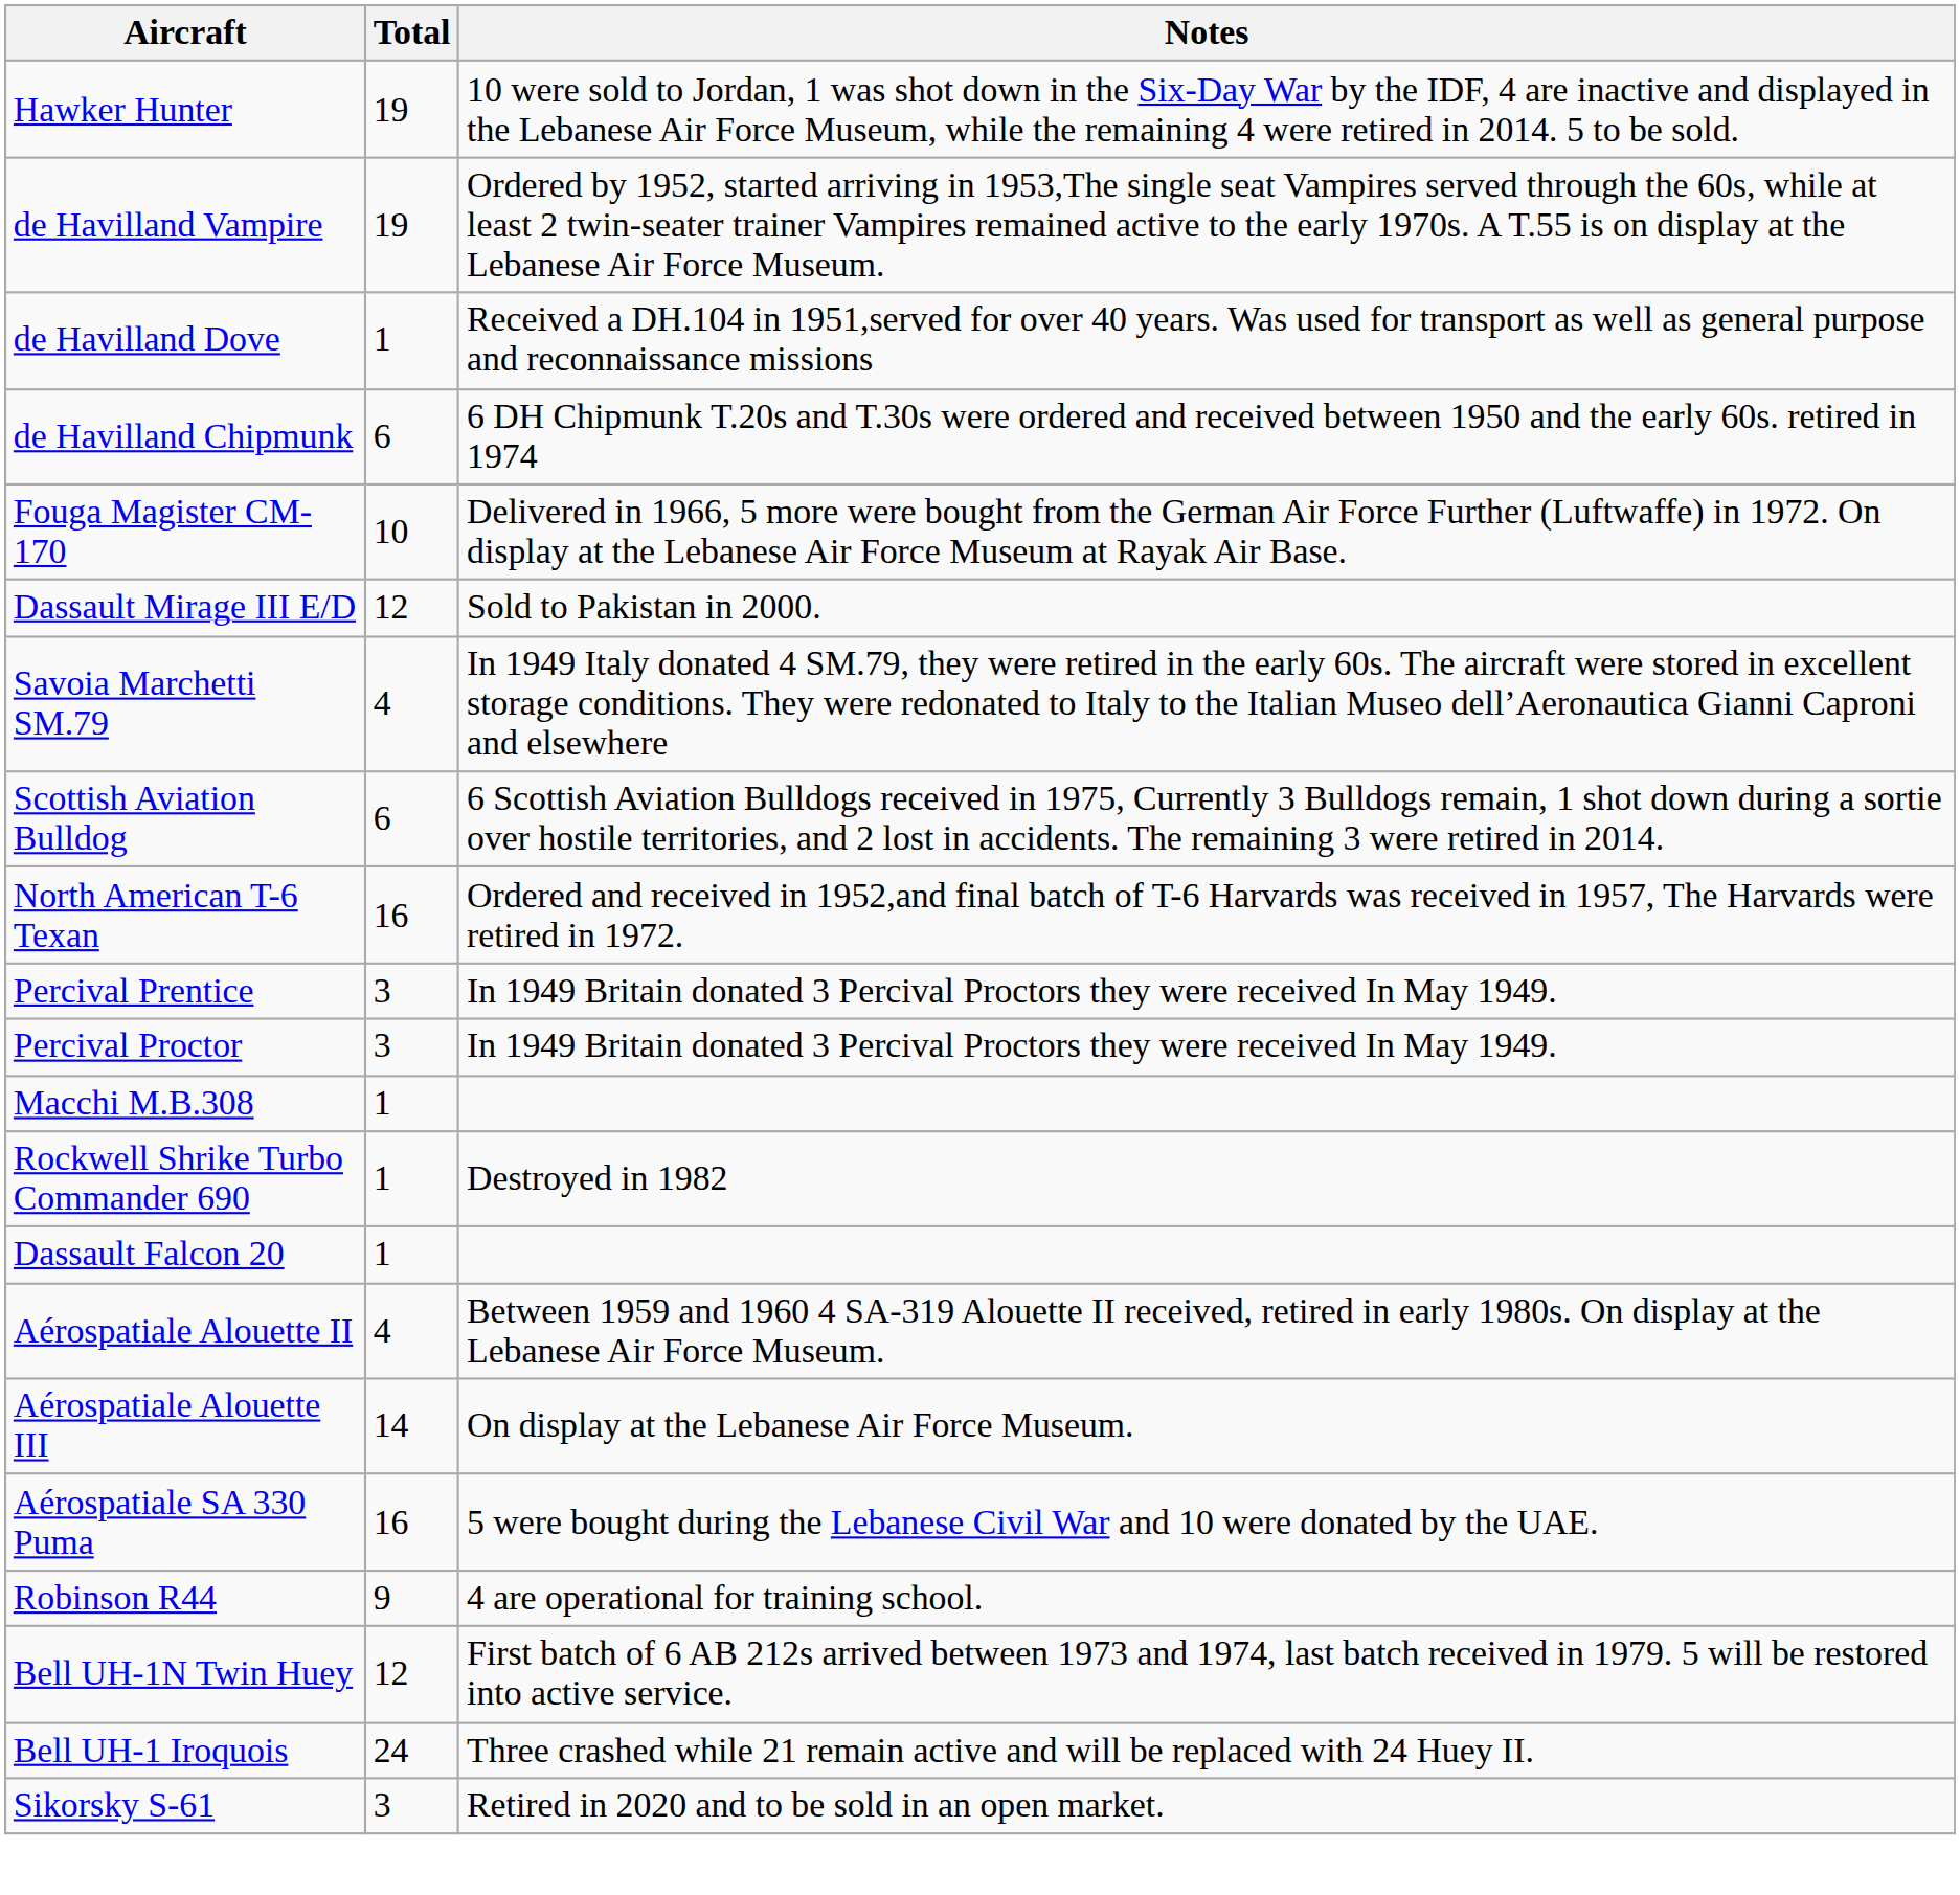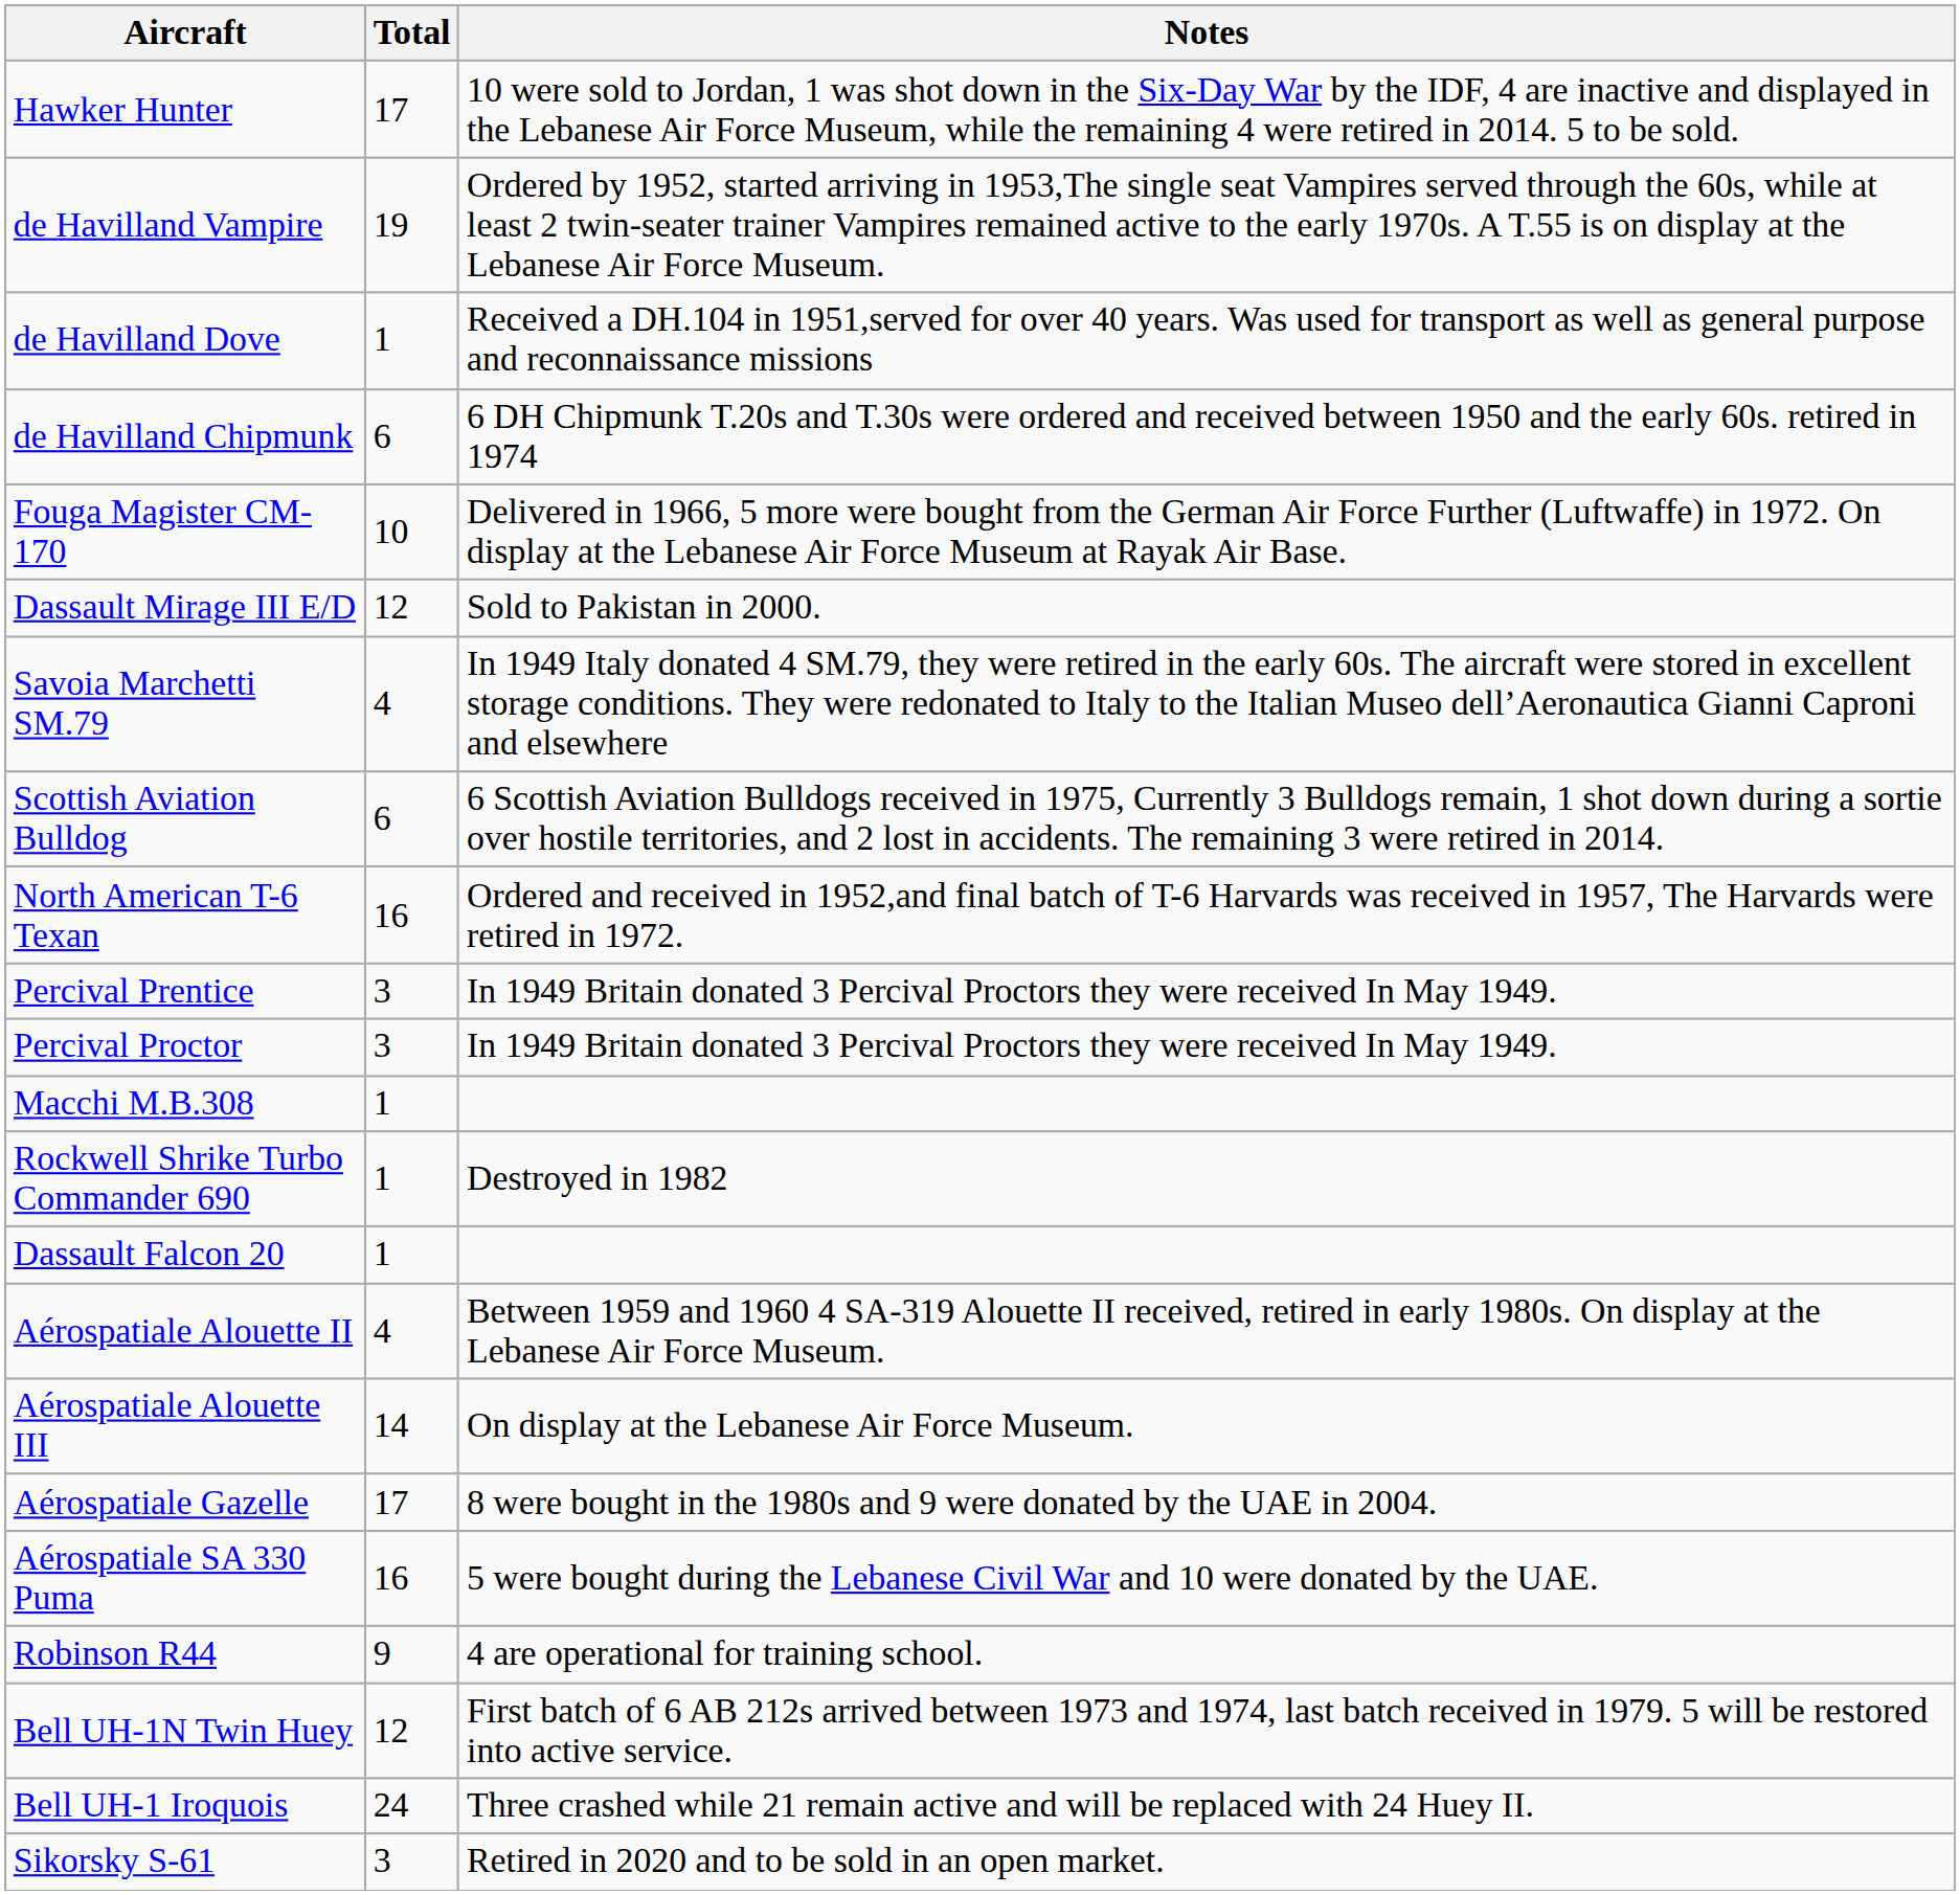 <table class="wikitable" style="width:100%;">
 <tr>
 <th>Aircraft</th>
 <th>Total</th>
 <th>Notes</th>
 </tr>
 <tr>
 <td><a href='#'>Hawker Hunter</a></td>
-<td>19</td>
+<td>17</td>
 <td>10 were sold to Jordan, 1 was shot down in the <a href='#'>Six-Day War</a> by the IDF, 4 are inactive and displayed in the Lebanese Air Force Museum, while the remaining 4 were retired in 2014. 5 to be sold.</td>
 </tr>
 <tr>
 <td><a href='#'>de Havilland Vampire</a></td>
 <td>19</td>
 <td>Ordered by 1952, started arriving in 1953,The single seat Vampires served through the 60s,  while at least 2 twin-seater trainer Vampires remained active to the early 1970s. A T.55 is on display at the Lebanese Air Force Museum.</td>
 </tr>
 <tr>
 <td><a href='#'>de Havilland Dove</a></td>
 <td>1</td>
 <td>Received a DH.104 in 1951,served for over 40 years. Was used for transport as well as general purpose and reconnaissance missions</td>
 </tr>
 <tr>
 <td><a href='#'>de Havilland Chipmunk</a></td>
 <td>6</td>
 <td>6 DH Chipmunk T.20s and T.30s were ordered and received between 1950 and the early 60s. retired in 1974</td>
 </tr>
 <tr>
 <td><a href='#'>Fouga Magister CM-170</a></td>
 <td>10</td>
 <td>Delivered in 1966, 5 more were bought from the German Air Force Further    (Luftwaffe) in 1972. On display at the Lebanese Air Force Museum at Rayak Air Base.</td>
 </tr>
 <tr>
 <td><a href='#'>Dassault Mirage III E/D</a></td>
 <td>12</td>
 <td>Sold to Pakistan in 2000.</td>
 </tr>
 <tr>
 <td><a href='#'>Savoia Marchetti SM.79</a></td>
 <td>4</td>
 <td>In 1949 Italy donated 4 SM.79, they were retired in the early 60s. The aircraft were stored in excellent storage conditions.  They were redonated to Italy to the Italian Museo dell’Aeronautica Gianni Caproni and elsewhere</td>
 </tr>
 <tr>
 <td><a href='#'>Scottish Aviation Bulldog</a></td>
 <td>6</td>
 <td>6 Scottish Aviation Bulldogs received in 1975, Currently 3 Bulldogs remain, 1 shot down during a sortie over hostile territories, and 2 lost in accidents. The remaining 3 were retired in 2014.</td>
 </tr>
 <tr>
 <td><a href='#'>North American T-6 Texan</a></td>
 <td>16</td>
 <td>Ordered and received in 1952,and final batch of T-6 Harvards was received in 1957, The Harvards were retired in 1972.</td>
 </tr>
 <tr>
 <td><a href='#'>Percival Prentice</a></td>
 <td>3</td>
 <td>In 1949 Britain donated 3 Percival Proctors they were received In May 1949.</td>
 </tr>
 <tr>
 <td><a href='#'>Percival Proctor</a></td>
 <td>3</td>
 <td>In 1949 Britain donated 3 Percival Proctors they were received In May 1949.</td>
 </tr>
 <tr>
 <td><a href='#'>Macchi M.B.308</a></td>
 <td>1</td>
 <td></td>
 </tr>
 <tr>
 <td><a href='#'>Rockwell Shrike Turbo Commander 690</a></td>
 <td>1</td>
 <td>Destroyed in 1982</td>
 </tr>
 <tr>
 <td><a href='#'>Dassault Falcon 20</a></td>
 <td>1</td>
 <td></td>
 </tr>
 <tr>
 <td><a href='#'>Aérospatiale Alouette II</a></td>
 <td>4</td>
 <td>Between 1959 and 1960 4 SA-319 Alouette II received, retired in early 1980s. On display at the Lebanese Air Force Museum.</td>
 </tr>
 <tr>
 <td><a href='#'>Aérospatiale Alouette III</a></td>
 <td>14</td>
 <td>On display at the Lebanese Air Force Museum.</td>
 </tr>
 <tr>
+<td><a href='#'>Aérospatiale Gazelle</a></td>
+<td>17</td>
+<td>8 were bought in the 1980s and 9 were donated by the UAE in 2004.</td>
+</tr>
+<tr>
 <td><a href='#'>Aérospatiale SA 330 Puma</a></td>
 <td>16</td>
 <td>5 were bought during the <a href='#'>Lebanese Civil War</a> and 10 were donated by the UAE.</td>
 </tr>
 <tr>
 <td><a href='#'>Robinson R44</a></td>
 <td>9</td>
 <td>4 are operational for training school.</td>
 </tr>
 <tr>
 <td><a href='#'>Bell UH-1N Twin Huey</a></td>
 <td>12</td>
 <td>First batch of 6 AB 212s arrived between 1973 and 1974, last batch received in 1979. 5 will be restored into active service.</td>
 </tr>
 <tr>
 <td><a href='#'>Bell UH-1 Iroquois</a></td>
 <td>24</td>
 <td>Three crashed while 21 remain active and will be replaced with 24 Huey II.</td>
 </tr>
 <tr>
 <td><a href='#'>Sikorsky S-61</a></td>
 <td>3</td>
 <td>Retired in 2020 and to be sold in an open market.</td>
 </tr>
 </table>
